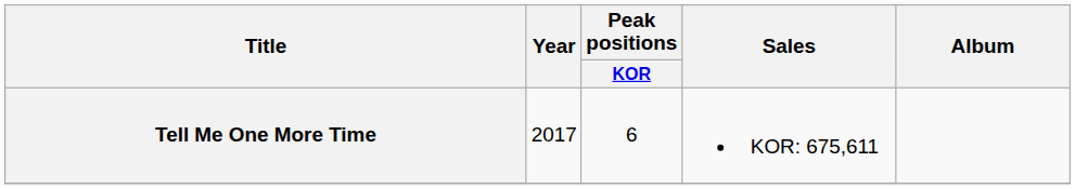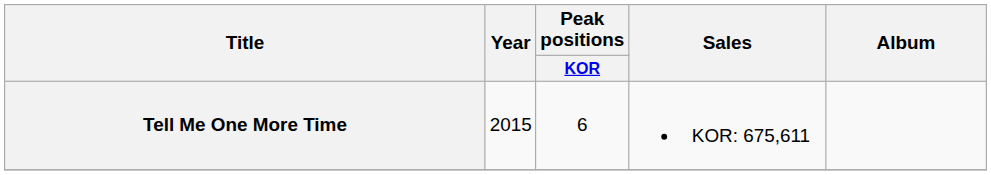 <table class="wikitable plainrowheaders" style="text-align:center;">
 <tr>
 <th scope="col" rowspan="2" style="width:25em;">Title</th>
 <th scope="col" rowspan="2" style="width:2em;">Year</th>
 <th scope="col" colspan="1">Peak positions</th>
 <th scope="col" rowspan="2" style="width:10em;">Sales</th>
 <th scope="col" rowspan="2" style="width:8em;">Album</th>
 </tr>
 <tr>
 <th scope="col" style="width:2.5em;font-size:85%;"><a href='#'>KOR</a><br></th>
 </tr>
 <tr>
 <th scope="row">Tell Me One More Time </th>
-<td>2017</td>
+<td>2015</td>
 <td>6</td>
 <td><br><ul><li>KOR: 675,611</li></ul></td>
 <td></td>
 </tr>
 <tr>
 </tr>
 </table>
